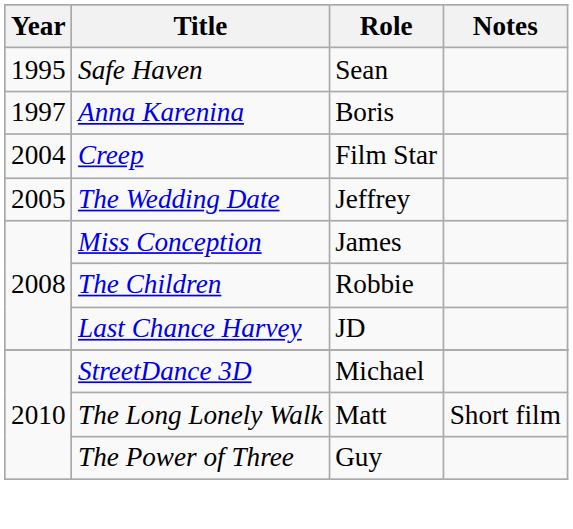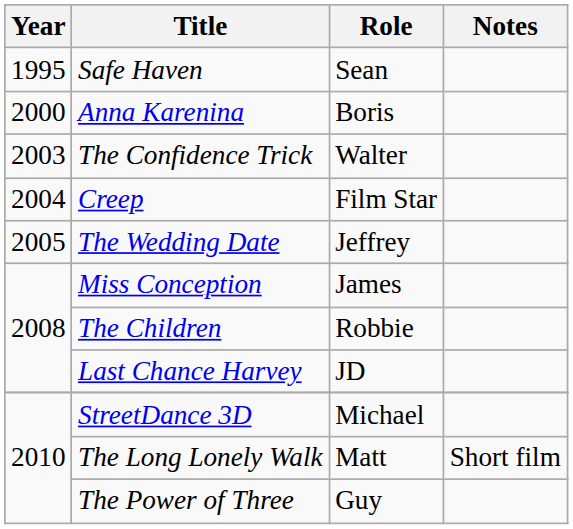 <table class="wikitable">
 <tr>
 <th>Year</th>
 <th>Title</th>
 <th>Role</th>
 <th>Notes</th>
 </tr>
 <tr>
 <td>1995</td>
 <td><em>Safe Haven</em></td>
 <td>Sean</td>
 <td></td>
 </tr>
 <tr>
-<td>1997</td>
+<td>2000</td>
 <td><em><a href='#'>Anna Karenina</a></em></td>
 <td>Boris</td>
+<td></td>
+</tr>
+<tr>
+<td>2003</td>
+<td><em>The Confidence Trick </em></td>
+<td>Walter</td>
 <td></td>
 </tr>
 <tr>
 <td>2004</td>
 <td><em><a href='#'>Creep</a></em></td>
 <td>Film Star</td>
 <td></td>
 </tr>
 <tr>
 <td>2005</td>
 <td><em><a href='#'>The Wedding Date</a></em></td>
 <td>Jeffrey</td>
 <td></td>
 </tr>
 <tr>
 <td rowspan="3">2008</td>
 <td><em><a href='#'>Miss Conception</a></em></td>
 <td>James</td>
 <td></td>
 </tr>
 <tr>
 <td><em><a href='#'>The Children</a></em></td>
 <td>Robbie</td>
 <td></td>
 </tr>
 <tr>
 <td><em><a href='#'>Last Chance Harvey</a></em></td>
 <td>JD</td>
 <td></td>
 </tr>
 <tr>
 </tr>
 <tr>
 <td rowspan="3">2010</td>
 <td><em><a href='#'>StreetDance 3D</a></em></td>
 <td>Michael</td>
 <td></td>
 </tr>
 <tr>
 <td><em>The Long Lonely Walk</em></td>
 <td>Matt</td>
 <td>Short film</td>
 </tr>
 <tr>
 <td><em>The Power of Three</em></td>
 <td>Guy</td>
 <td></td>
 </tr>
 </table>
